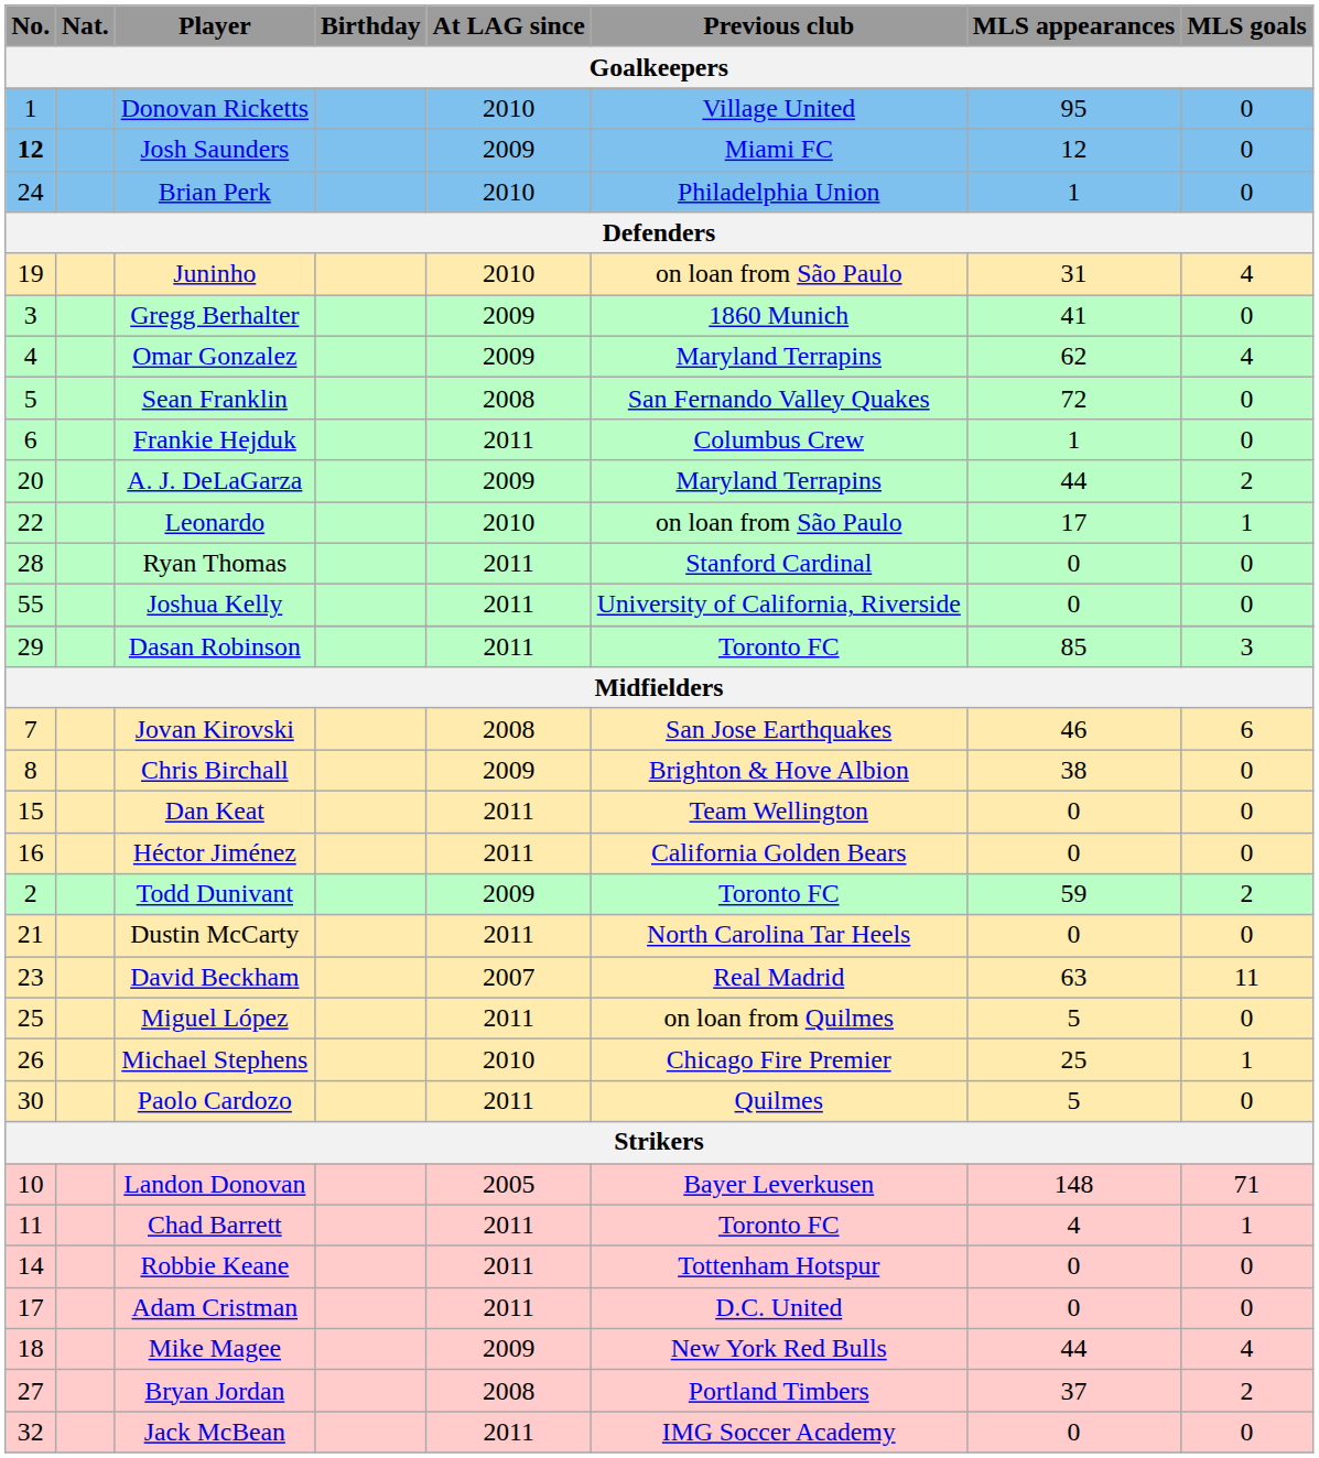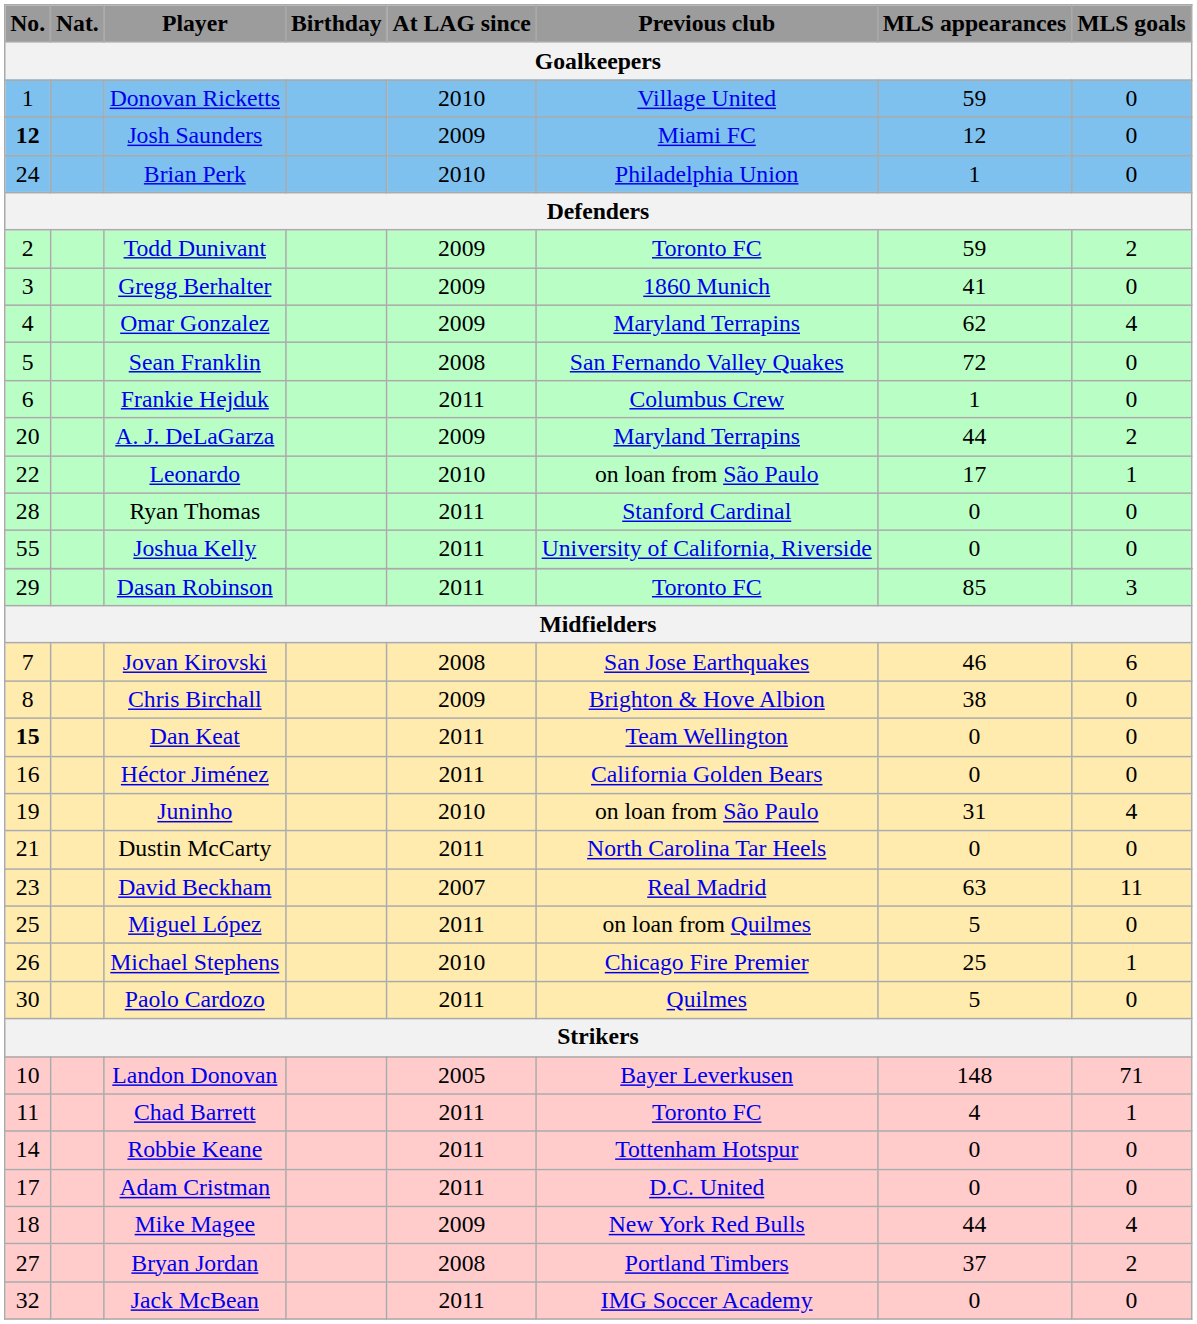 <table class="wikitable">
 <tr style="text-align:center; background:#9c9c9c;">
 <td><strong>No.</strong></td>
 <td><strong>Nat.</strong></td>
 <td><strong>Player</strong></td>
 <td><strong>Birthday</strong></td>
 <td><strong>At LAG since</strong></td>
 <td><strong>Previous club</strong></td>
 <td><strong>MLS appearances</strong></td>
 <td><strong>MLS goals</strong></td>
 </tr>
 <tr style="text-align:center; background:#dcdcdc;">
 <th colspan="8">Goalkeepers</th>
 </tr>
 <tr style="text-align:center; background:#7ec0ee;">
 <td>1</td>
 <td></td>
 <td><a href='#'>Donovan Ricketts</a></td>
 <td></td>
 <td>2010</td>
 <td> <a href='#'>Village United</a></td>
-<td>95</td>
+<td>59</td>
 <td>0</td>
 </tr>
 <tr style="text-align:center; background:#7ec0ee;">
 <td><strong>12</strong></td>
 <td></td>
 <td><a href='#'>Josh Saunders</a></td>
 <td></td>
 <td>2009</td>
 <td> <a href='#'>Miami FC</a></td>
 <td>12</td>
 <td>0</td>
 </tr>
 <tr style="text-align:center; background:#7ec0ee;">
 <td>24</td>
 <td></td>
 <td><a href='#'>Brian Perk</a></td>
 <td></td>
 <td>2010</td>
 <td> <a href='#'>Philadelphia Union</a></td>
 <td>1</td>
 <td>0</td>
 </tr>
 <tr style="text-align:center; background:#dcdcdc;">
 <th colspan="8">Defenders</th>
 </tr>
-<tr style="text-align:center; background:#ffebad;">
-<td>19</td>
+<tr style="text-align:center; background:#b9ffc5;">
+<td>2</td>
 <td></td>
-<td><a href='#'>Juninho</a></td>
+<td><a href='#'>Todd Dunivant</a></td>
 <td></td>
-<td>2010</td>
-<td>on loan from  <a href='#'>São Paulo</a></td>
-<td>31</td>
-<td>4</td>
+<td>2009</td>
+<td> <a href='#'>Toronto FC</a></td>
+<td>59</td>
+<td>2</td>
 </tr>
 <tr style="text-align:center; background:#b9ffc5;">
 <td>3</td>
 <td></td>
 <td><a href='#'>Gregg Berhalter</a></td>
 <td></td>
 <td>2009</td>
 <td> <a href='#'>1860 Munich</a></td>
 <td>41</td>
 <td>0</td>
 </tr>
 <tr style="text-align:center; background:#b9ffc5;">
 <td>4</td>
 <td></td>
 <td><a href='#'>Omar Gonzalez</a></td>
 <td></td>
 <td>2009</td>
 <td> <a href='#'>Maryland Terrapins</a></td>
 <td>62</td>
 <td>4</td>
 </tr>
 <tr style="text-align:center; background:#b9ffc5;">
 <td>5</td>
 <td></td>
 <td><a href='#'>Sean Franklin</a></td>
 <td></td>
 <td>2008</td>
 <td> <a href='#'>San Fernando Valley Quakes</a></td>
 <td>72</td>
 <td>0</td>
 </tr>
 <tr style="text-align:center; background:#b9ffc5;">
 <td>6</td>
 <td></td>
 <td><a href='#'>Frankie Hejduk</a></td>
 <td></td>
 <td>2011</td>
 <td> <a href='#'>Columbus Crew</a></td>
 <td>1</td>
 <td>0</td>
 </tr>
 <tr style="text-align:center; background:#b9ffc5;">
 <td>20</td>
 <td></td>
 <td><a href='#'>A. J. DeLaGarza</a></td>
 <td></td>
 <td>2009</td>
 <td> <a href='#'>Maryland Terrapins</a></td>
 <td>44</td>
 <td>2</td>
 </tr>
 <tr style="text-align:center; background:#b9ffc5;">
 <td>22</td>
 <td></td>
 <td><a href='#'>Leonardo</a></td>
 <td></td>
 <td>2010</td>
 <td>on loan from  <a href='#'>São Paulo</a></td>
 <td>17</td>
 <td>1</td>
 </tr>
 <tr style="text-align:center; background:#b9ffc5;">
 <td>28</td>
 <td></td>
 <td>Ryan Thomas</td>
 <td></td>
 <td>2011</td>
 <td> <a href='#'>Stanford Cardinal</a></td>
 <td>0</td>
 <td>0</td>
 </tr>
 <tr style="text-align:center; background:#b9ffc5;">
 <td>55</td>
 <td></td>
 <td><a href='#'>Joshua Kelly</a></td>
 <td></td>
 <td>2011</td>
 <td> <a href='#'>University of California, Riverside</a></td>
 <td>0</td>
 <td>0</td>
 </tr>
 <tr style="text-align:center; background:#b9ffc5;"|33||>
 </tr>
 <tr style="text-align:center; background:#b9ffc5;">
 <td>29</td>
 <td></td>
 <td><a href='#'>Dasan Robinson</a></td>
 <td></td>
 <td>2011</td>
 <td> <a href='#'>Toronto FC</a></td>
 <td>85</td>
 <td>3</td>
 </tr>
 <tr style="text-align:center; background:#dcdcdc;">
 <th colspan="8">Midfielders</th>
 </tr>
 <tr style="text-align:center; background:#ffebad;">
 <td>7</td>
 <td></td>
 <td><a href='#'>Jovan Kirovski</a></td>
 <td></td>
 <td>2008</td>
 <td> <a href='#'>San Jose Earthquakes</a></td>
 <td>46</td>
 <td>6</td>
 </tr>
 <tr style="text-align:center; background:#ffebad;">
 <td>8</td>
 <td></td>
 <td><a href='#'>Chris Birchall</a></td>
 <td></td>
 <td>2009</td>
 <td> <a href='#'>Brighton & Hove Albion</a></td>
 <td>38</td>
 <td>0</td>
 </tr>
 <tr style="text-align:center; background:#ffebad;">
-<td>15</td>
+<td><strong>15</strong></td>
 <td></td>
 <td><a href='#'>Dan Keat</a></td>
 <td></td>
 <td>2011</td>
 <td> <a href='#'>Team Wellington</a></td>
 <td>0</td>
 <td>0</td>
 </tr>
 <tr style="text-align:center; background:#ffebad;">
 <td>16</td>
 <td></td>
 <td><a href='#'>Héctor Jiménez</a></td>
 <td></td>
 <td>2011</td>
 <td> <a href='#'>California Golden Bears</a></td>
 <td>0</td>
 <td>0</td>
 </tr>
-<tr style="text-align:center; background:#b9ffc5;">
-<td>2</td>
+<tr style="text-align:center; background:#ffebad;">
+<td>19</td>
 <td></td>
-<td><a href='#'>Todd Dunivant</a></td>
+<td><a href='#'>Juninho</a></td>
 <td></td>
-<td>2009</td>
-<td> <a href='#'>Toronto FC</a></td>
-<td>59</td>
-<td>2</td>
+<td>2010</td>
+<td>on loan from  <a href='#'>São Paulo</a></td>
+<td>31</td>
+<td>4</td>
 </tr>
 <tr style="text-align:center; background:#ffebad;">
 <td>21</td>
 <td></td>
 <td>Dustin McCarty</td>
 <td></td>
 <td>2011</td>
 <td> <a href='#'>North Carolina Tar Heels</a></td>
 <td>0</td>
 <td>0</td>
 </tr>
 <tr style="text-align:center; background:#ffebad;">
 <td>23</td>
 <td></td>
 <td><a href='#'>David Beckham</a></td>
 <td></td>
 <td>2007</td>
 <td> <a href='#'>Real Madrid</a></td>
 <td>63</td>
 <td>11</td>
 </tr>
 <tr style="text-align:center; background:#ffebad;">
 <td>25</td>
 <td></td>
 <td><a href='#'>Miguel López</a></td>
 <td></td>
 <td>2011</td>
 <td>on loan from  <a href='#'>Quilmes</a></td>
 <td>5</td>
 <td>0</td>
 </tr>
 <tr style="text-align:center; background:#ffebad;">
 <td>26</td>
 <td></td>
 <td><a href='#'>Michael Stephens</a></td>
 <td></td>
 <td>2010</td>
 <td> <a href='#'>Chicago Fire Premier</a></td>
 <td>25</td>
 <td>1</td>
 </tr>
 <tr style="text-align:center; background:#ffebad;">
 <td>30</td>
 <td></td>
 <td><a href='#'>Paolo Cardozo</a></td>
 <td></td>
 <td>2011</td>
 <td> <a href='#'>Quilmes</a></td>
 <td>5</td>
 <td>0</td>
 </tr>
 <tr style="text-align:center; background:#dcdcdc;">
 <th colspan="8">Strikers</th>
 </tr>
 <tr style="text-align:center; background:#ffcbcb;">
 <td>10</td>
 <td></td>
 <td><a href='#'>Landon Donovan</a></td>
 <td></td>
 <td>2005</td>
 <td> <a href='#'>Bayer Leverkusen</a></td>
 <td>148</td>
 <td>71</td>
 </tr>
 <tr style="text-align:center; background:#ffcbcb;">
 <td>11</td>
 <td></td>
 <td><a href='#'>Chad Barrett</a></td>
 <td></td>
 <td>2011</td>
 <td> <a href='#'>Toronto FC</a></td>
 <td>4</td>
 <td>1</td>
 </tr>
 <tr style="text-align:center; background:#ffcbcb;">
 <td>14</td>
 <td></td>
 <td><a href='#'>Robbie Keane</a></td>
 <td></td>
 <td>2011</td>
 <td> <a href='#'>Tottenham Hotspur</a></td>
 <td>0</td>
 <td>0</td>
 </tr>
 <tr style="text-align:center; background:#ffcbcb;">
 <td>17</td>
 <td></td>
 <td><a href='#'>Adam Cristman</a></td>
 <td></td>
 <td>2011</td>
 <td> <a href='#'>D.C. United</a></td>
 <td>0</td>
 <td>0</td>
 </tr>
 <tr style="text-align:center; background:#ffcbcb;">
 <td>18</td>
 <td></td>
 <td><a href='#'>Mike Magee</a></td>
 <td></td>
 <td>2009</td>
 <td> <a href='#'>New York Red Bulls</a></td>
 <td>44</td>
 <td>4</td>
 </tr>
 <tr style="text-align:center; background:#ffcbcb;">
 <td>27</td>
 <td></td>
 <td><a href='#'>Bryan Jordan</a></td>
 <td></td>
 <td>2008</td>
 <td> <a href='#'>Portland Timbers</a></td>
 <td>37</td>
 <td>2</td>
 </tr>
 <tr style="text-align:center; background:#ffcbcb;">
 <td>32</td>
 <td></td>
 <td><a href='#'>Jack McBean</a></td>
 <td></td>
 <td>2011</td>
 <td> <a href='#'>IMG Soccer Academy</a></td>
 <td>0</td>
 <td>0</td>
 </tr>
 </table>
